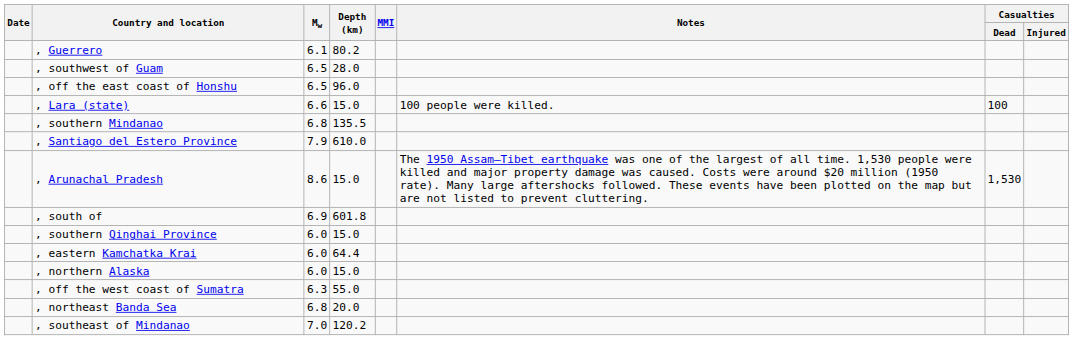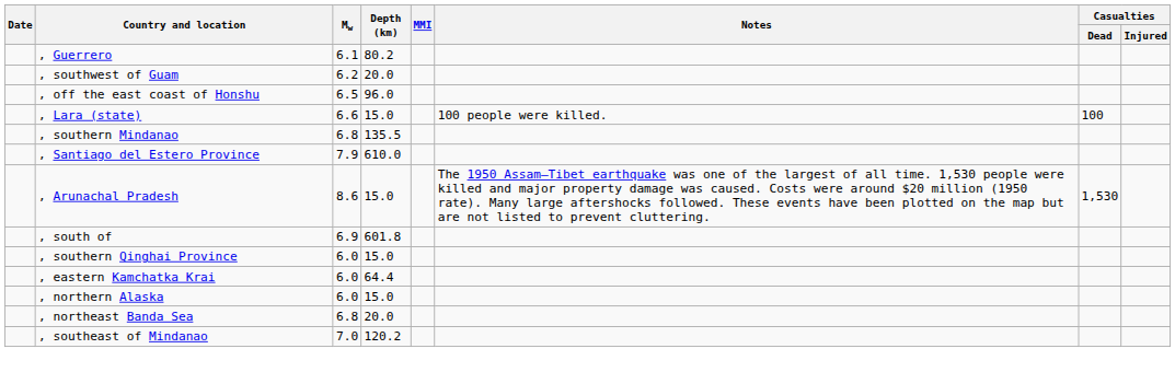 <table class="wikitable sortable sort-under" style="border:1px black; margin-left:1em;">
 <tr>
 <th rowspan="2"><small>Date</small></th>
 <th rowspan="2" style="width: 310px"><small>Country and location</small></th>
 <th rowspan="2"><small>M<sub>w</sub></small></th>
 <th rowspan="2"><small>Depth (km)</small></th>
 <th rowspan="2"><small><a href='#'>MMI</a></small></th>
 <th rowspan="2" class="unsortable"><small>Notes</small></th>
 <th colspan="2"><small>Casualties</small></th>
 </tr>
 <tr>
 <th><small>Dead</small></th>
 <th><small>Injured</small></th>
 </tr>
 <tr>
 <td></td>
 <td>, <a href='#'>Guerrero</a></td>
 <td>6.1</td>
 <td>80.2</td>
 <td></td>
 <td></td>
 <td></td>
 <td></td>
 </tr>
 <tr>
 <td></td>
 <td>, southwest of <a href='#'>Guam</a></td>
-<td>6.5</td>
-<td>28.0</td>
+<td>6.2</td>
+<td>20.0</td>
 <td></td>
 <td></td>
 <td></td>
 <td></td>
 </tr>
 <tr>
 <td></td>
 <td>, off the east coast of <a href='#'>Honshu</a></td>
 <td>6.5</td>
 <td>96.0</td>
 <td></td>
 <td></td>
 <td></td>
 <td></td>
 </tr>
 <tr>
 <td></td>
 <td>, <a href='#'>Lara (state)</a></td>
 <td>6.6</td>
 <td>15.0</td>
 <td></td>
 <td>100 people were killed.</td>
 <td>100</td>
 <td></td>
 </tr>
 <tr>
 <td></td>
 <td>, southern <a href='#'>Mindanao</a></td>
 <td>6.8</td>
 <td>135.5</td>
 <td></td>
 <td></td>
 <td></td>
 <td></td>
 </tr>
 <tr>
 <td></td>
 <td>, <a href='#'>Santiago del Estero Province</a></td>
 <td>7.9</td>
 <td>610.0</td>
 <td></td>
 <td></td>
 <td></td>
 <td></td>
 </tr>
 <tr>
 <td></td>
 <td>, <a href='#'>Arunachal Pradesh</a></td>
 <td>8.6</td>
 <td>15.0</td>
 <td></td>
 <td>The <a href='#'>1950 Assam–Tibet earthquake</a> was one of the largest of all time. 1,530 people were killed and major property damage was caused. Costs were around $20 million (1950 rate). Many large aftershocks followed. These events have been plotted on the map but are not listed to prevent cluttering.</td>
 <td>1,530</td>
 <td></td>
 </tr>
 <tr>
 <td></td>
 <td>, south of</td>
 <td>6.9</td>
 <td>601.8</td>
 <td></td>
 <td></td>
 <td></td>
 <td></td>
 </tr>
 <tr>
 <td></td>
 <td>, southern <a href='#'>Qinghai Province</a></td>
 <td>6.0</td>
 <td>15.0</td>
 <td></td>
 <td></td>
 <td></td>
 <td></td>
 </tr>
 <tr>
 <td></td>
 <td>, eastern <a href='#'>Kamchatka Krai</a></td>
 <td>6.0</td>
 <td>64.4</td>
 <td></td>
 <td></td>
 <td></td>
 <td></td>
 </tr>
 <tr>
 <td></td>
 <td>, northern <a href='#'>Alaska</a></td>
 <td>6.0</td>
 <td>15.0</td>
 <td></td>
 <td></td>
 <td></td>
 <td></td>
 </tr>
 <tr>
 <td></td>
-<td>, off the west coast of <a href='#'>Sumatra</a></td>
-<td>6.3</td>
-<td>55.0</td>
-<td></td>
-<td></td>
-<td></td>
-<td></td>
-</tr>
-<tr>
-<td></td>
 <td>, northeast <a href='#'>Banda Sea</a></td>
 <td>6.8</td>
 <td>20.0</td>
 <td></td>
 <td></td>
 <td></td>
 <td></td>
 </tr>
 <tr>
 <td></td>
 <td>, southeast of <a href='#'>Mindanao</a></td>
 <td>7.0</td>
 <td>120.2</td>
 <td></td>
 <td></td>
 <td></td>
 <td></td>
 </tr>
 </table>
